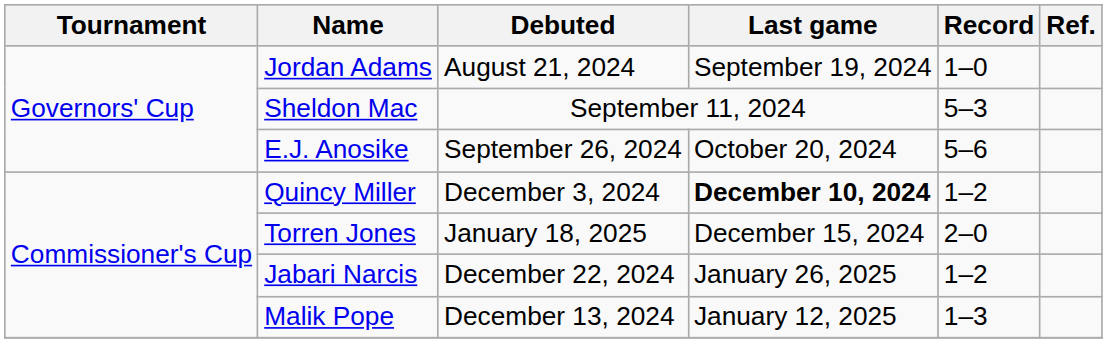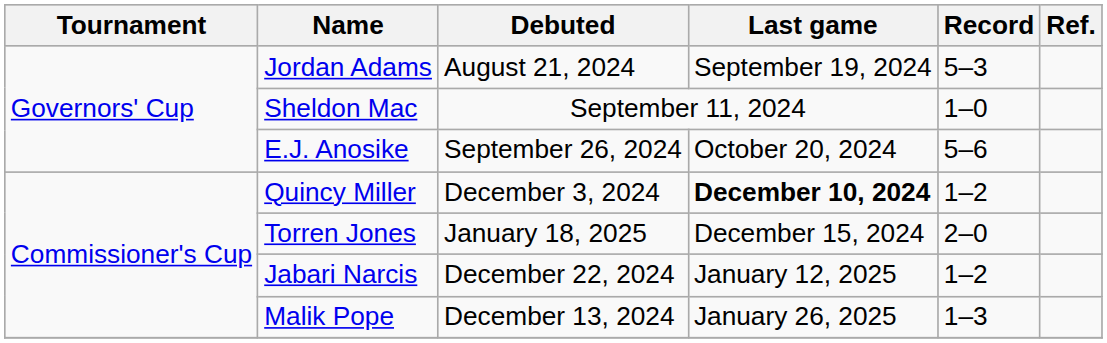 <table class="wikitable">
 <tr>
 <th>Tournament</th>
 <th>Name</th>
 <th>Debuted</th>
 <th>Last game</th>
 <th>Record</th>
 <th>Ref.</th>
 </tr>
 <tr>
 <td rowspan=3><a href='#'>Governors' Cup</a></td>
 <td><a href='#'>Jordan Adams</a></td>
 <td>August 21, 2024 </td>
 <td>September 19, 2024 </td>
-<td>1–0</td>
+<td>5–3</td>
 <td></td>
 </tr>
 <tr>
 <td><a href='#'>Sheldon Mac</a></td>
 <td colspan=2 align=center>September 11, 2024 </td>
-<td>5–3</td>
+<td>1–0</td>
 <td></td>
 </tr>
 <tr>
 <td><a href='#'>E.J. Anosike</a></td>
 <td>September 26, 2024 </td>
 <td>October 20, 2024 </td>
 <td>5–6</td>
 <td></td>
 </tr>
 <tr>
 <td rowspan=4><a href='#'>Commissioner's Cup</a></td>
 <td><a href='#'>Quincy Miller</a></td>
 <td>December 3, 2024 </td>
 <td><strong>December 10, 2024 </strong></td>
 <td>1–2</td>
 <td></td>
 </tr>
 <tr>
 <td><a href='#'>Torren Jones</a></td>
 <td>January 18, 2025 </td>
 <td>December 15, 2024 </td>
 <td>2–0</td>
 <td></td>
 </tr>
 <tr>
 <td><a href='#'>Jabari Narcis</a></td>
 <td>December 22, 2024 </td>
-<td>January 26, 2025 </td>
+<td>January 12, 2025 </td>
 <td>1–2</td>
 <td></td>
 </tr>
 <tr>
 <td><a href='#'>Malik Pope</a></td>
 <td>December 13, 2024 </td>
-<td>January 12, 2025 </td>
+<td>January 26, 2025 </td>
 <td>1–3</td>
 <td></td>
 </tr>
 <tr>
 </tr>
 </table>
